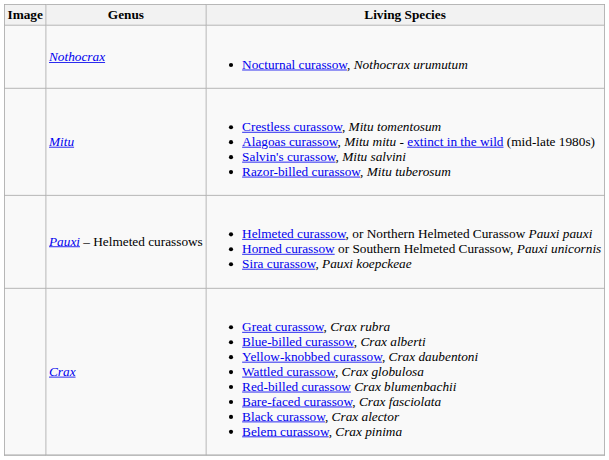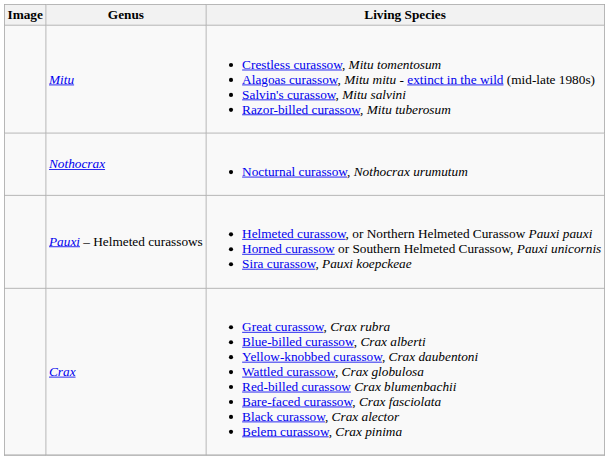 <table class="wikitable">
 <tr>
 <th>Image</th>
 <th>Genus</th>
 <th>Living Species</th>
 </tr>
 <tr>
 <td></td>
-<td><em><a href='#'>Nothocrax</a></em></td>
-<td><br><ul><li><a href='#'>Nocturnal curassow</a>, <em>Nothocrax urumutum</em></li></ul></td>
+<td><em><a href='#'>Mitu</a></em></td>
+<td><br><ul><li><a href='#'>Crestless curassow</a>, <em>Mitu tomentosum</em></li><li><a href='#'>Alagoas curassow</a>, <em>Mitu mitu</em> - <a href='#'>extinct in the wild</a> (mid-late 1980s)</li><li><a href='#'>Salvin's curassow</a>, <em>Mitu salvini</em></li><li><a href='#'>Razor-billed curassow</a>, <em>Mitu tuberosum</em></li></ul></td>
 </tr>
 <tr>
 <td></td>
-<td><em><a href='#'>Mitu</a></em></td>
-<td><br><ul><li><a href='#'>Crestless curassow</a>, <em>Mitu tomentosum</em></li><li><a href='#'>Alagoas curassow</a>, <em>Mitu mitu</em> - <a href='#'>extinct in the wild</a> (mid-late 1980s)</li><li><a href='#'>Salvin's curassow</a>, <em>Mitu salvini</em></li><li><a href='#'>Razor-billed curassow</a>, <em>Mitu tuberosum</em></li></ul></td>
+<td><em><a href='#'>Nothocrax</a></em></td>
+<td><br><ul><li><a href='#'>Nocturnal curassow</a>, <em>Nothocrax urumutum</em></li></ul></td>
 </tr>
 <tr>
 <td></td>
 <td><em><a href='#'>Pauxi</a></em> – Helmeted curassows</td>
 <td><br><ul><li><a href='#'>Helmeted curassow</a>, or Northern Helmeted Curassow <em>Pauxi pauxi</em></li><li><a href='#'>Horned curassow</a> or Southern Helmeted Curassow, <em>Pauxi unicornis</em></li><li><a href='#'>Sira curassow</a>, <em>Pauxi koepckeae</em></li></ul></td>
 </tr>
 <tr>
 <td></td>
 <td><em><a href='#'>Crax</a></em></td>
 <td><br><ul><li><a href='#'>Great curassow</a>, <em>Crax rubra</em></li><li><a href='#'>Blue-billed curassow</a>, <em>Crax alberti</em></li><li><a href='#'>Yellow-knobbed curassow</a>, <em>Crax daubentoni</em></li><li><a href='#'>Wattled curassow</a>, <em>Crax globulosa</em></li><li><a href='#'>Red-billed curassow</a> <em>Crax blumenbachii</em></li><li><a href='#'>Bare-faced curassow</a>, <em>Crax fasciolata</em></li><li><a href='#'>Black curassow</a>, <em>Crax alector</em></li><li><a href='#'>Belem curassow</a>, <em>Crax pinima</em></li></ul></td>
 </tr>
 <tr>
 </tr>
 </table>
